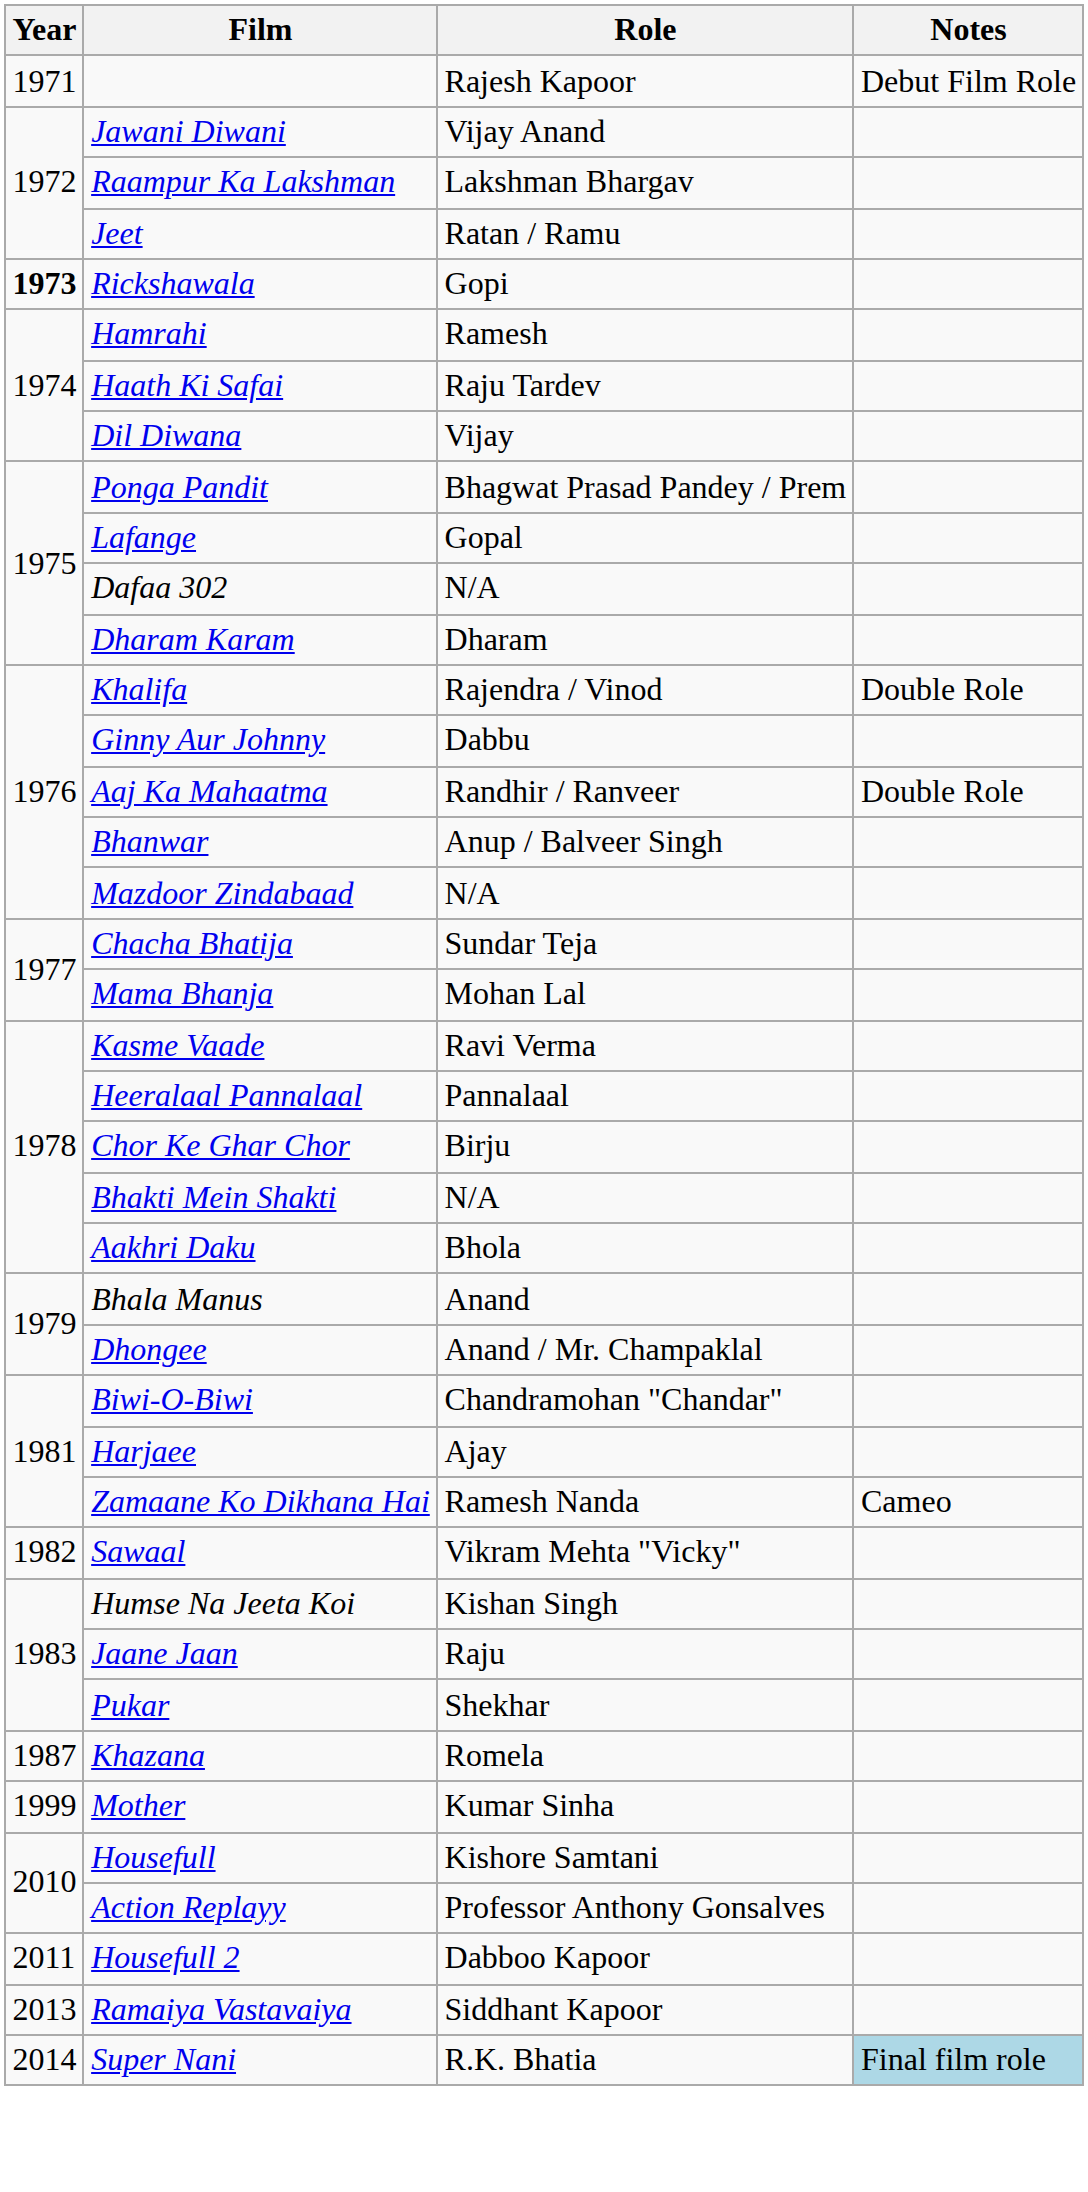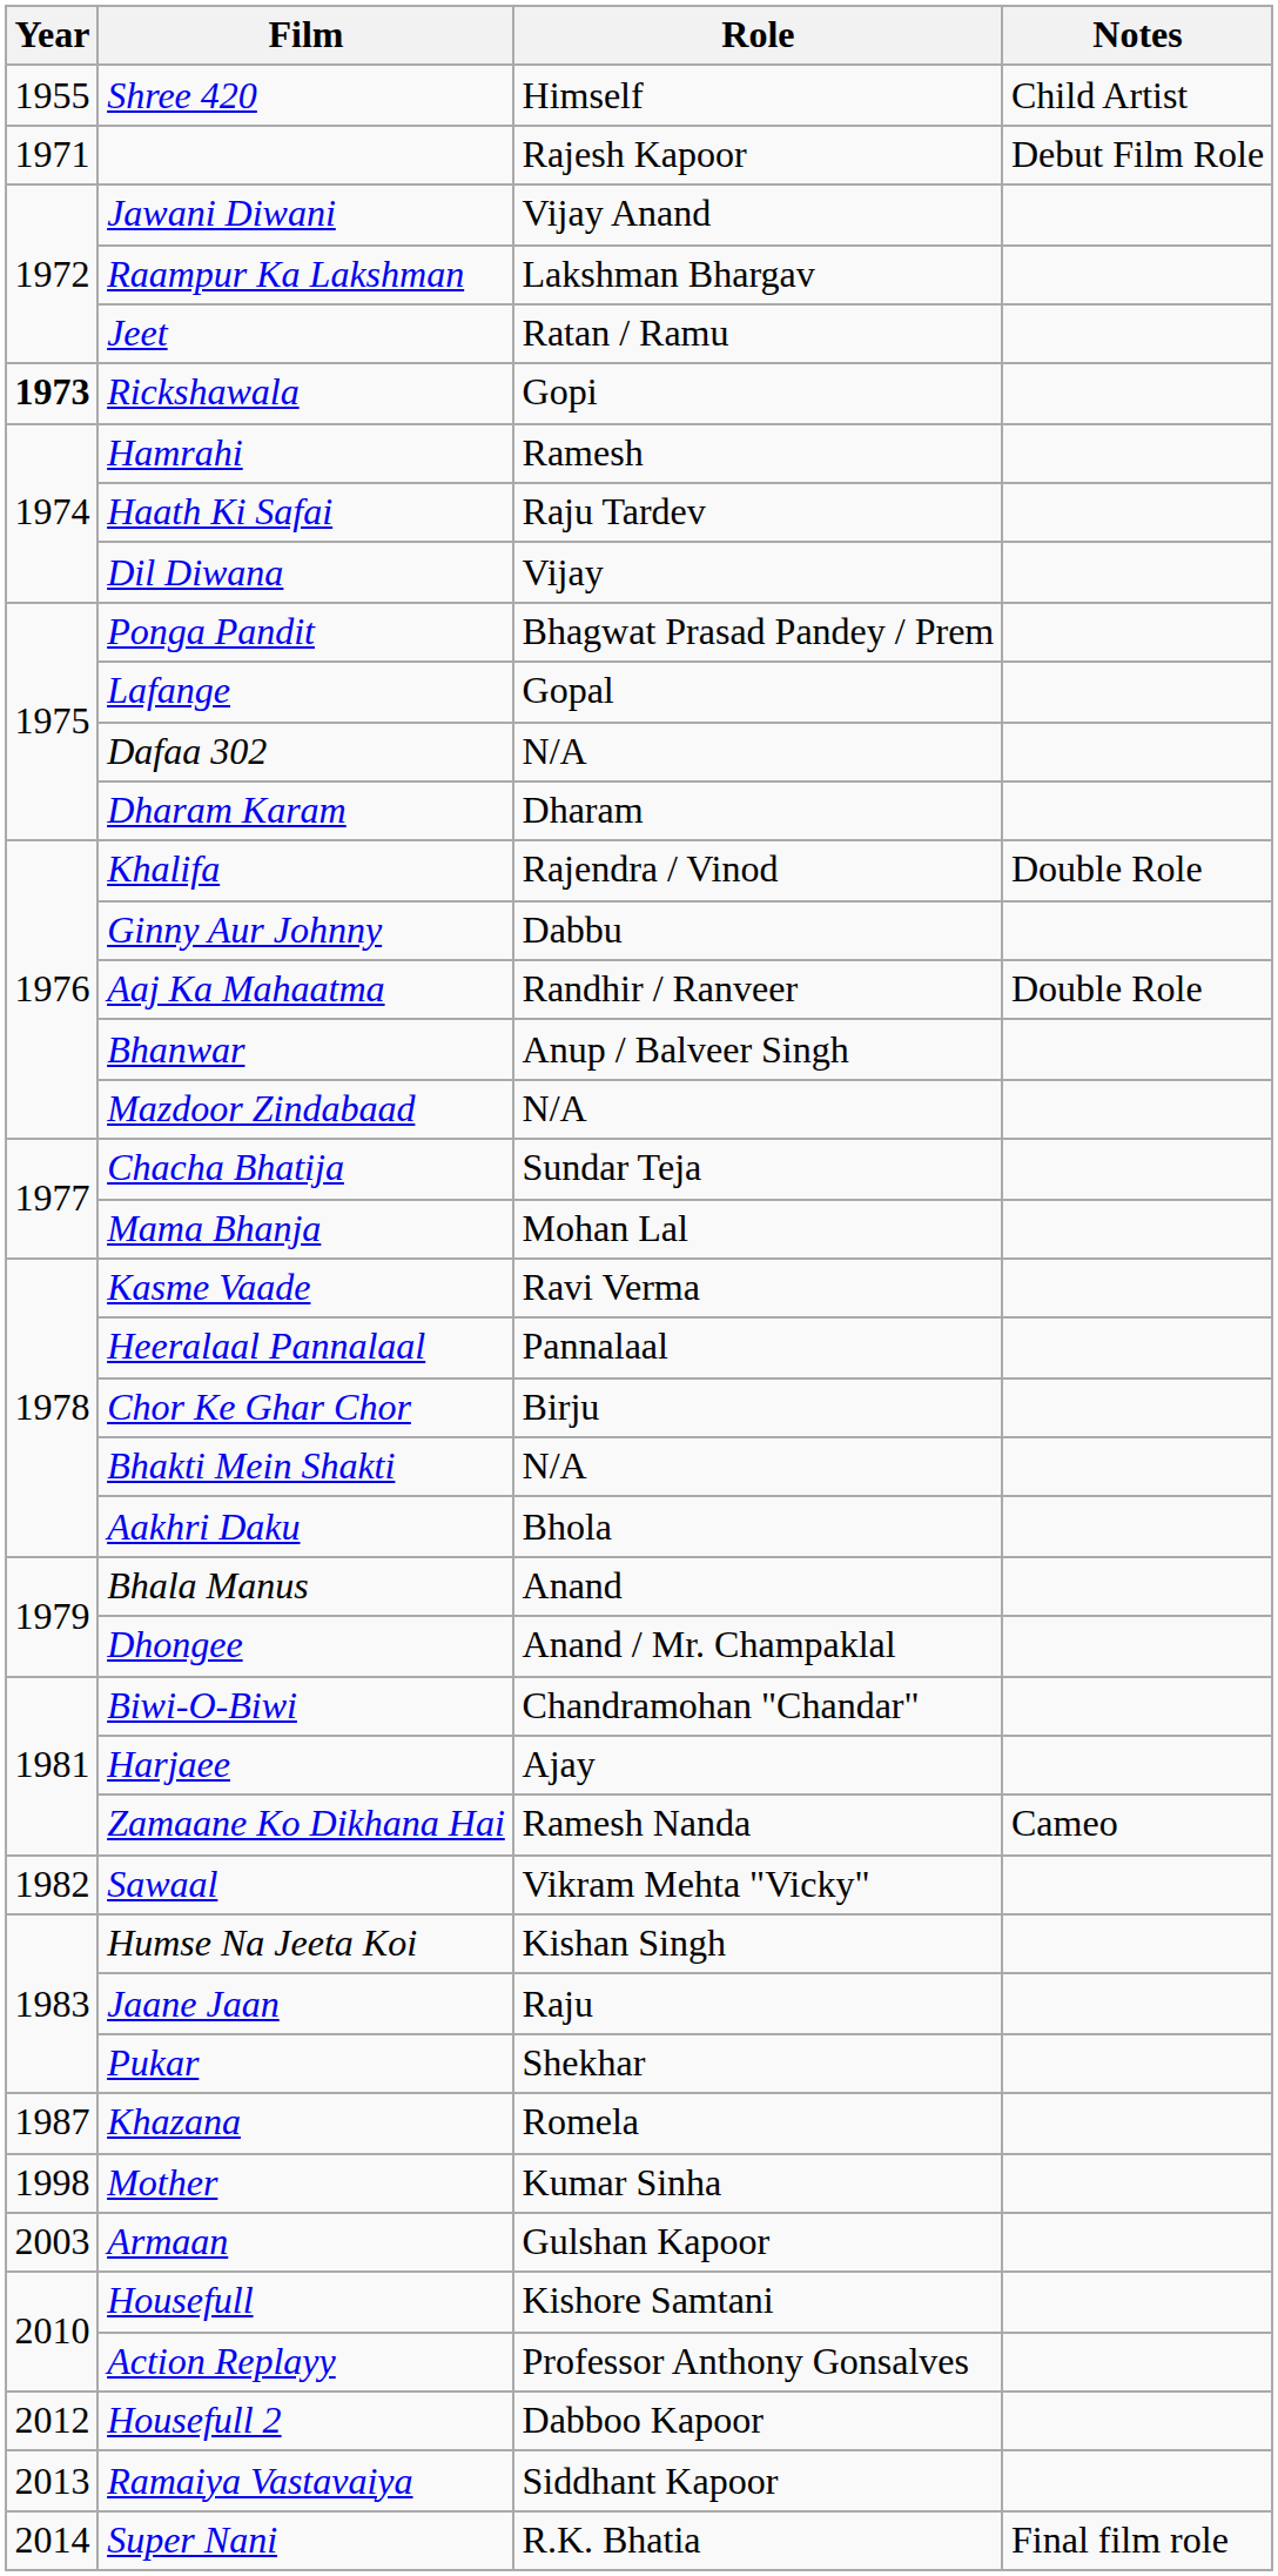 <table class="wikitable sortable">
 <tr>
 <th>Year</th>
 <th>Film</th>
 <th>Role</th>
 <th class="unsortable">Notes</th>
+</tr>
+<tr>
+<td>1955</td>
+<td><em><a href='#'>Shree 420</a></em></td>
+<td>Himself</td>
+<td>Child Artist</td>
 </tr>
 <tr>
 <td>1971</td>
 <td></td>
 <td>Rajesh Kapoor</td>
 <td>Debut Film Role</td>
 </tr>
 <tr>
 <td rowspan=3>1972</td>
 <td><em><a href='#'>Jawani Diwani</a></em></td>
 <td>Vijay Anand</td>
 <td></td>
 </tr>
 <tr>
 <td><em><a href='#'>Raampur Ka Lakshman</a></em></td>
 <td>Lakshman Bhargav</td>
 <td></td>
 </tr>
 <tr>
 <td><em><a href='#'>Jeet</a></em></td>
 <td>Ratan / Ramu</td>
 <td></td>
 </tr>
 <tr>
 <td><strong>1973</strong></td>
 <td><em><a href='#'>Rickshawala</a></em></td>
 <td>Gopi</td>
 <td></td>
 </tr>
 <tr>
 <td rowspan=3>1974</td>
 <td><em><a href='#'>Hamrahi</a></em></td>
 <td>Ramesh</td>
 <td></td>
 </tr>
 <tr>
 <td><em><a href='#'>Haath Ki Safai</a></em></td>
 <td>Raju Tardev</td>
 <td></td>
 </tr>
 <tr>
 <td><em><a href='#'>Dil Diwana</a></em></td>
 <td>Vijay</td>
 <td></td>
 </tr>
 <tr>
 <td rowspan=4>1975</td>
 <td><em><a href='#'>Ponga Pandit</a></em></td>
 <td>Bhagwat Prasad Pandey / Prem</td>
 <td></td>
 </tr>
 <tr>
 <td><em><a href='#'>Lafange</a></em></td>
 <td>Gopal</td>
 <td></td>
 </tr>
 <tr>
 <td><em>Dafaa 302</em></td>
 <td>N/A</td>
 <td></td>
 </tr>
 <tr>
 <td><em><a href='#'>Dharam Karam</a></em></td>
 <td>Dharam</td>
 <td></td>
 </tr>
 <tr>
 <td rowspan=5>1976</td>
 <td><em><a href='#'>Khalifa</a></em></td>
 <td>Rajendra / Vinod</td>
 <td>Double Role</td>
 </tr>
 <tr>
 <td><em><a href='#'>Ginny Aur Johnny</a></em></td>
 <td>Dabbu</td>
 <td></td>
 </tr>
 <tr>
 <td><em><a href='#'>Aaj Ka Mahaatma</a></em></td>
 <td>Randhir / Ranveer</td>
 <td>Double Role</td>
 </tr>
 <tr>
 <td><em><a href='#'>Bhanwar</a></em></td>
 <td>Anup / Balveer Singh</td>
 <td></td>
 </tr>
 <tr>
 <td><em><a href='#'>Mazdoor Zindabaad</a></em></td>
 <td>N/A</td>
 <td></td>
 </tr>
 <tr>
 <td rowspan=2>1977</td>
 <td><em><a href='#'>Chacha Bhatija</a></em></td>
 <td>Sundar Teja</td>
 <td></td>
 </tr>
 <tr>
 <td><em><a href='#'>Mama Bhanja</a></em></td>
 <td>Mohan Lal</td>
 <td></td>
 </tr>
 <tr>
 <td rowspan=5>1978</td>
 <td><em><a href='#'>Kasme Vaade</a></em></td>
 <td>Ravi Verma</td>
 <td></td>
 </tr>
 <tr>
 <td><em><a href='#'>Heeralaal Pannalaal</a></em></td>
 <td>Pannalaal</td>
 <td></td>
 </tr>
 <tr>
 <td><em><a href='#'>Chor Ke Ghar Chor</a></em></td>
 <td>Birju</td>
 <td></td>
 </tr>
 <tr>
 <td><em><a href='#'>Bhakti Mein Shakti</a></em></td>
 <td>N/A</td>
 <td></td>
 </tr>
 <tr>
 <td><em><a href='#'>Aakhri Daku</a></em></td>
 <td>Bhola</td>
 <td></td>
 </tr>
 <tr>
 <td rowspan=2>1979</td>
 <td><em>Bhala Manus</em></td>
 <td>Anand</td>
 <td></td>
 </tr>
 <tr>
 <td><em><a href='#'>Dhongee</a></em></td>
 <td>Anand / Mr. Champaklal</td>
 <td></td>
 </tr>
 <tr>
 <td rowspan=3>1981</td>
 <td><em><a href='#'>Biwi-O-Biwi</a></em></td>
 <td>Chandramohan "Chandar"</td>
 <td></td>
 </tr>
 <tr>
 <td><em><a href='#'>Harjaee</a></em></td>
 <td>Ajay</td>
 <td></td>
 </tr>
 <tr>
 <td><em><a href='#'>Zamaane Ko Dikhana Hai</a></em></td>
 <td>Ramesh Nanda</td>
 <td>Cameo</td>
 </tr>
 <tr>
 <td>1982</td>
 <td><em><a href='#'>Sawaal</a></em></td>
 <td>Vikram Mehta "Vicky"</td>
 <td></td>
 </tr>
 <tr>
 <td rowspan=3>1983</td>
 <td><em>Humse Na Jeeta Koi</em></td>
 <td>Kishan Singh</td>
 <td></td>
 </tr>
 <tr>
 <td><em><a href='#'>Jaane Jaan</a></em></td>
 <td>Raju</td>
 <td></td>
 </tr>
 <tr>
 <td><em><a href='#'>Pukar</a></em></td>
 <td>Shekhar</td>
 <td></td>
 </tr>
 <tr>
 <td>1987</td>
 <td><em><a href='#'>Khazana</a></em></td>
 <td>Romela</td>
 <td></td>
 </tr>
 <tr>
-<td>1999</td>
+<td>1998</td>
 <td><em><a href='#'>Mother</a></em></td>
 <td>Kumar Sinha</td>
+<td></td>
+</tr>
+<tr>
+<td>2003</td>
+<td><em><a href='#'>Armaan</a></em></td>
+<td>Gulshan Kapoor</td>
 <td></td>
 </tr>
 <tr>
 <td rowspan=2>2010</td>
 <td><em><a href='#'>Housefull</a></em></td>
 <td>Kishore Samtani</td>
 <td></td>
 </tr>
 <tr>
 <td><em><a href='#'>Action Replayy</a></em></td>
 <td>Professor Anthony Gonsalves</td>
 <td></td>
 </tr>
 <tr>
-<td>2011</td>
+<td>2012</td>
 <td><em><a href='#'>Housefull 2</a></em></td>
 <td>Dabboo Kapoor</td>
 <td></td>
 </tr>
 <tr>
 <td>2013</td>
 <td><em><a href='#'>Ramaiya Vastavaiya</a></em></td>
 <td>Siddhant Kapoor</td>
 <td></td>
 </tr>
 <tr>
 <td>2014</td>
 <td><em><a href='#'>Super Nani</a></em></td>
 <td>R.K. Bhatia</td>
-<td style="background: lightblue;">Final film role</td>
+<td>Final film role</td>
 </tr>
 <tr>
 </tr>
 </table>
